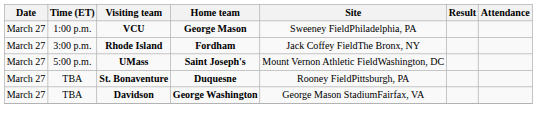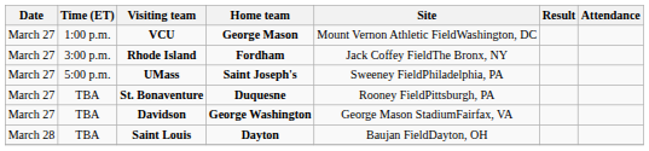 <table class="wikitable" style="font-size:95%; text-align: center;">
 <tr>
 <th>Date</th>
 <th>Time (ET)</th>
 <th>Visiting team</th>
 <th>Home team</th>
 <th>Site</th>
 <th>Result</th>
 <th>Attendance</th>
 </tr>
 <tr>
 <td>March 27</td>
 <td>1:00 p.m.</td>
 <td><strong>VCU</strong></td>
 <td><strong>George Mason</strong></td>
-<td>Sweeney FieldPhiladelphia, PA</td>
+<td>Mount Vernon Athletic FieldWashington, DC</td>
 <td></td>
 <td></td>
 </tr>
 <tr>
 <td>March 27</td>
 <td>3:00 p.m.</td>
 <td><strong>Rhode Island</strong></td>
 <td><strong>Fordham</strong></td>
 <td>Jack Coffey FieldThe Bronx, NY</td>
 <td></td>
 <td></td>
 </tr>
 <tr>
 <td>March 27</td>
 <td>5:00 p.m.</td>
 <td><strong>UMass</strong></td>
 <td><strong>Saint Joseph's</strong></td>
-<td>Mount Vernon Athletic FieldWashington, DC</td>
+<td>Sweeney FieldPhiladelphia, PA</td>
 <td></td>
 <td></td>
 </tr>
 <tr>
 <td>March 27</td>
 <td>TBA</td>
 <td><strong>St. Bonaventure</strong></td>
 <td><strong>Duquesne</strong></td>
 <td>Rooney FieldPittsburgh, PA</td>
 <td></td>
 <td></td>
 </tr>
 <tr>
 <td>March 27</td>
 <td>TBA</td>
 <td><strong>Davidson</strong></td>
 <td><strong>George Washington</strong></td>
 <td>George Mason StadiumFairfax, VA</td>
 <td></td>
 <td></td>
 </tr>
 <tr>
+<td>March 28</td>
+<td>TBA</td>
+<td><strong>Saint Louis</strong></td>
+<td><strong>Dayton</strong></td>
+<td>Baujan FieldDayton, OH</td>
+<td></td>
+<td></td>
+</tr>
+<tr>
 </tr>
 </table>
